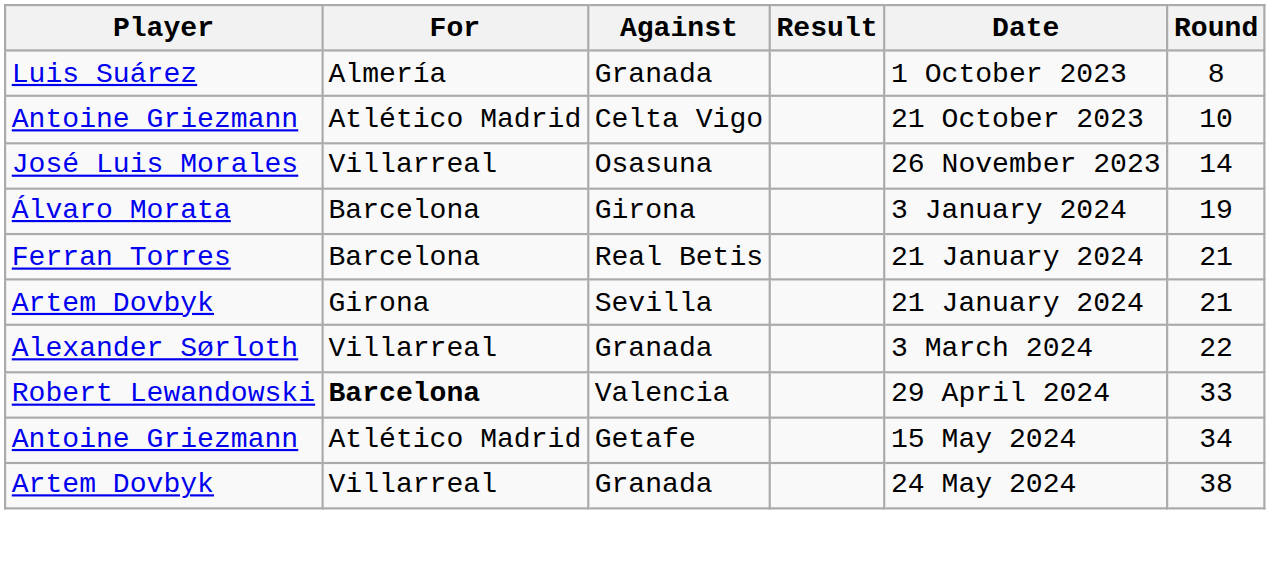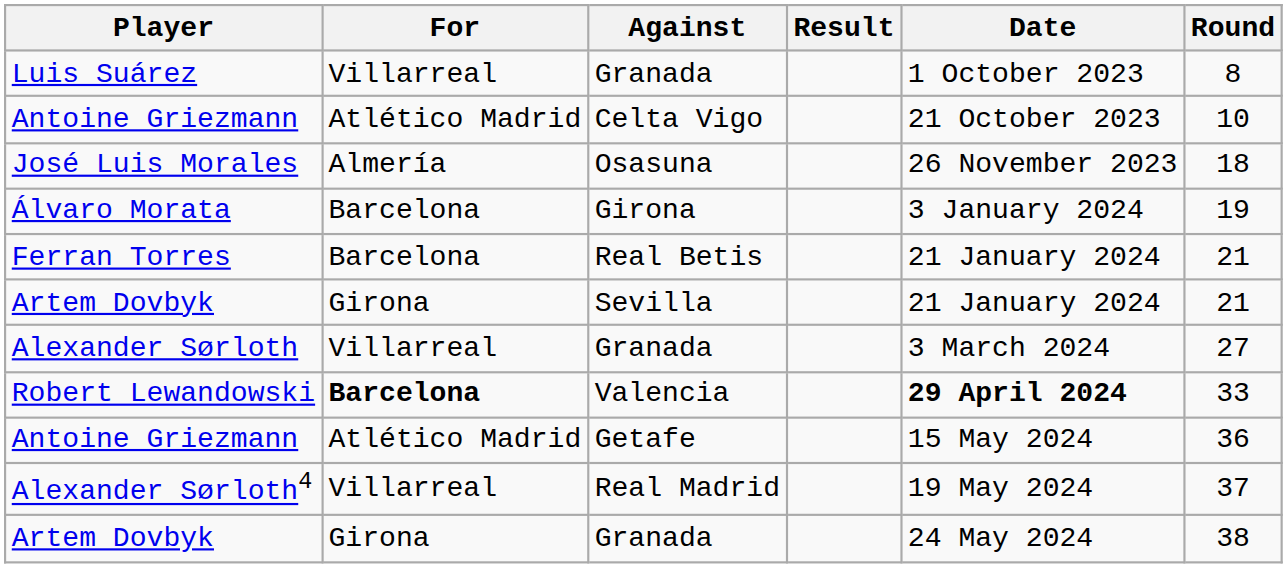 <table class="wikitable sortable">
 <tr>
 <th>Player</th>
 <th>For</th>
 <th>Against</th>
 <th>Result</th>
 <th>Date</th>
 <th>Round</th>
 </tr>
 <tr>
 <td> <a href='#'>Luis Suárez</a></td>
-<td>Almería</td>
+<td>Villarreal</td>
 <td>Granada</td>
 <td></td>
 <td>1 October 2023</td>
 <td align="center">8</td>
 </tr>
 <tr>
 <td> <a href='#'>Antoine Griezmann</a></td>
 <td>Atlético Madrid</td>
 <td>Celta Vigo</td>
 <td></td>
 <td>21 October 2023</td>
 <td align="center">10</td>
 </tr>
 <tr>
 <td> <a href='#'>José Luis Morales</a></td>
-<td>Villarreal</td>
+<td>Almería</td>
 <td>Osasuna</td>
 <td></td>
 <td>26 November 2023</td>
-<td align="center">14</td>
+<td align="center">18</td>
 </tr>
 <tr>
 <td> <a href='#'>Álvaro Morata</a></td>
 <td>Barcelona</td>
 <td>Girona</td>
 <td></td>
 <td>3 January 2024</td>
 <td align="center">19</td>
 </tr>
 <tr>
 <td> <a href='#'>Ferran Torres</a></td>
 <td>Barcelona</td>
 <td>Real Betis</td>
 <td></td>
 <td>21 January 2024</td>
 <td align="center">21</td>
 </tr>
 <tr>
 <td> <a href='#'>Artem Dovbyk</a></td>
 <td>Girona</td>
 <td>Sevilla</td>
 <td></td>
 <td>21 January 2024</td>
 <td align="center">21</td>
 </tr>
 <tr>
 <td> <a href='#'>Alexander Sørloth</a></td>
 <td>Villarreal</td>
 <td>Granada</td>
 <td></td>
 <td>3 March 2024</td>
-<td align="center">22</td>
+<td align="center">27</td>
 </tr>
 <tr>
 <td> <a href='#'>Robert Lewandowski</a></td>
 <td><strong>Barcelona</strong></td>
 <td>Valencia</td>
 <td></td>
-<td>29 April 2024</td>
+<td><strong>29 April 2024</strong></td>
 <td align="center">33</td>
 </tr>
 <tr>
 <td> <a href='#'>Antoine Griezmann</a></td>
 <td>Atlético Madrid</td>
 <td>Getafe</td>
 <td></td>
 <td>15 May 2024</td>
-<td align="center">34</td>
+<td align="center">36</td>
+</tr>
+<tr>
+<td> <a href='#'>Alexander Sørloth</a><sup>4</sup></td>
+<td>Villarreal</td>
+<td>Real Madrid</td>
+<td></td>
+<td>19 May 2024</td>
+<td align="center">37</td>
 </tr>
 <tr>
 <td> <a href='#'>Artem Dovbyk</a></td>
-<td>Villarreal</td>
+<td>Girona</td>
 <td>Granada</td>
 <td></td>
 <td>24 May 2024</td>
 <td align="center">38</td>
 </tr>
 </table>
